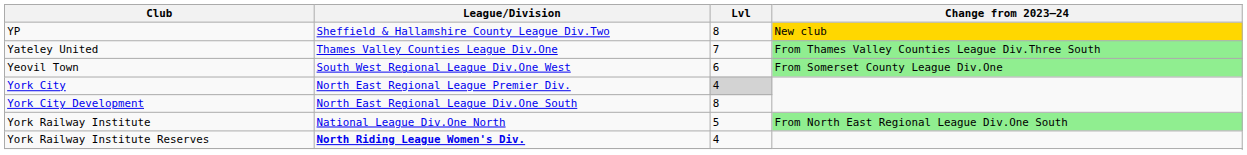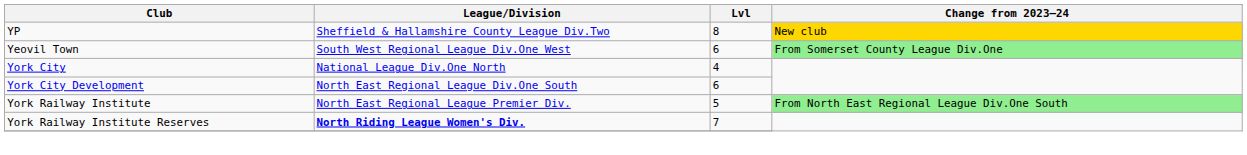 <table class="wikitable sortable" width=100% style="font-size:85%">
 <tr>
 <th width=25%>Club</th>
 <th width=32%>League/Division</th>
 <th width=5%>Lvl</th>
 <th width=38%>Change from 2023–24</th>
 </tr>
 <tr>
 <td>YP</td>
 <td><a href='#'>Sheffield & Hallamshire County League Div.Two</a></td>
 <td>8</td>
 <td style="background:gold">New club</td>
 </tr>
 <tr>
-<td>Yateley United</td>
-<td><a href='#'>Thames Valley Counties League Div.One</a></td>
-<td>7</td>
-<td style="background:lightgreen">From Thames Valley Counties League Div.Three South</td>
-</tr>
-<tr>
 <td>Yeovil Town</td>
 <td><a href='#'>South West Regional League Div.One West</a></td>
 <td>6</td>
 <td style="background:lightgreen">From Somerset County League Div.One</td>
 </tr>
 <tr>
 <td><a href='#'>York City</a></td>
-<td><a href='#'>North East Regional League Premier Div.</a></td>
-<td style="background: lightgrey;">4</td>
+<td><a href='#'>National League Div.One North</a></td>
+<td>4</td>
 </tr>
 <tr>
 <td><a href='#'>York City Development</a></td>
 <td><a href='#'>North East Regional League Div.One South</a></td>
-<td>8</td>
+<td>6</td>
 </tr>
 <tr>
 <td>York Railway Institute</td>
-<td><a href='#'>National League Div.One North</a></td>
+<td><a href='#'>North East Regional League Premier Div.</a></td>
 <td>5</td>
 <td style="background:lightgreen">From North East Regional League Div.One South</td>
 </tr>
 <tr>
 <td>York Railway Institute Reserves</td>
 <td><strong><a href='#'>North Riding League Women's Div.</a></strong></td>
-<td>4</td>
+<td>7</td>
 </tr>
 <tr>
 </tr>
 </table>
